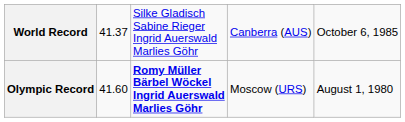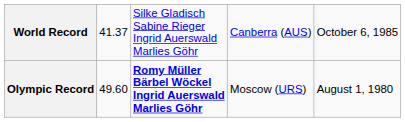 <table class="wikitable" style="text-align:left">
 <tr>
 <th>World Record</th>
 <td>41.37</td>
 <td> <a href='#'>Silke Gladisch</a><br> <a href='#'>Sabine Rieger</a> <br> <a href='#'>Ingrid Auerswald</a><br> <a href='#'>Marlies Göhr</a></td>
 <td><a href='#'>Canberra</a> (<a href='#'>AUS</a>)</td>
 <td>October 6, 1985</td>
 </tr>
 <tr>
 <th>Olympic Record</th>
-<td>41.60</td>
+<td>49.60</td>
 <td><strong> <a href='#'>Romy Müller</a><br> <a href='#'>Bärbel Wöckel</a> <br> <a href='#'>Ingrid Auerswald</a><br> <a href='#'>Marlies Göhr</a></strong></td>
 <td>Moscow (<a href='#'>URS</a>)</td>
 <td>August 1, 1980</td>
 </tr>
 </table>
